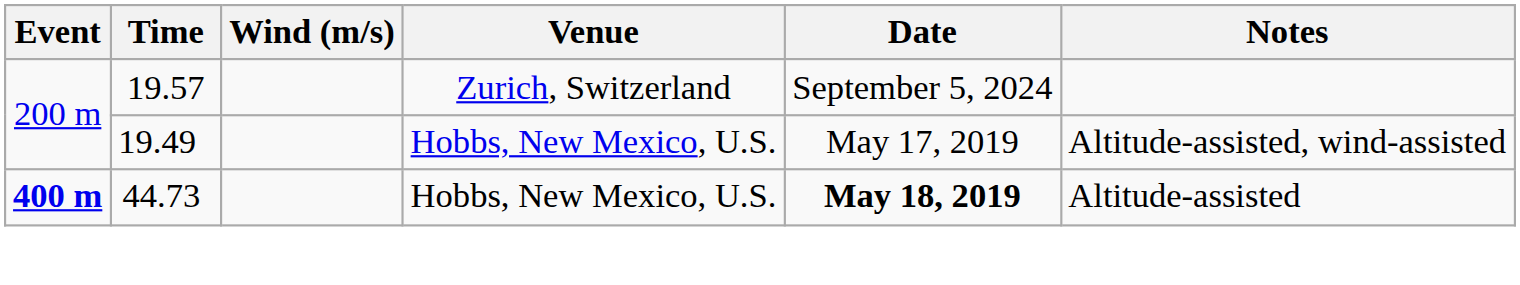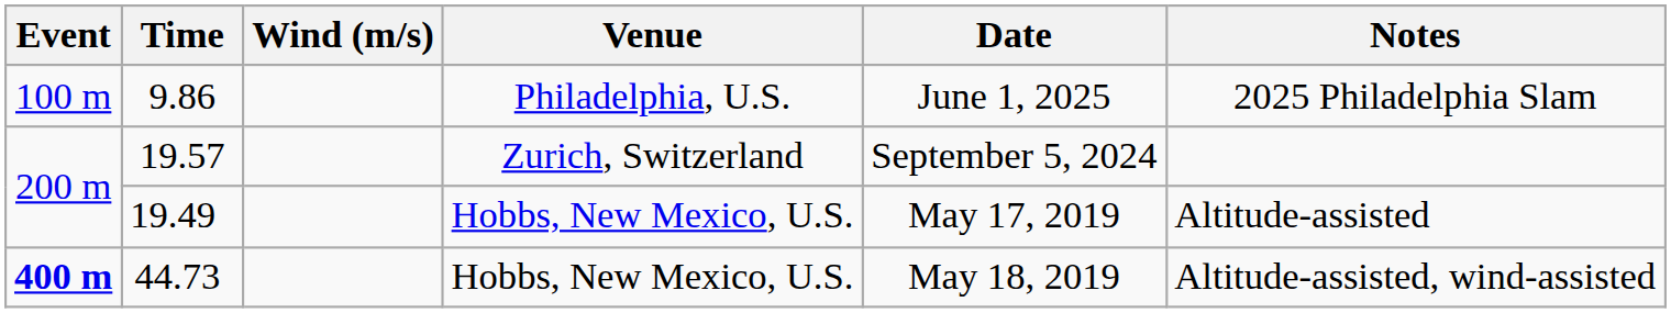 <table class=wikitable style=text-align:center>
 <tr>
 <th>Event</th>
 <th>Time</th>
 <th>Wind (m/s)</th>
 <th>Venue</th>
 <th>Date</th>
 <th>Notes</th>
+</tr>
+<tr>
+<td><a href='#'>100 m</a></td>
+<td>9.86</td>
+<td></td>
+<td><a href='#'>Philadelphia</a>, U.S.</td>
+<td>June 1, 2025</td>
+<td>2025 Philadelphia Slam</td>
 </tr>
 <tr>
 <td rowspan=2><a href='#'>200 m</a></td>
 <td>19.57</td>
 <td></td>
 <td><a href='#'>Zurich</a>, Switzerland</td>
 <td>September 5, 2024</td>
 <td></td>
 </tr>
 <tr>
 <td>19.49  </td>
 <td></td>
 <td><a href='#'>Hobbs, New Mexico</a>, U.S.</td>
 <td>May 17, 2019</td>
-<td align=left>Altitude-assisted, wind-assisted</td>
+<td align=left>Altitude-assisted</td>
 </tr>
 <tr>
 <td><strong><a href='#'>400 m</a></strong></td>
 <td>44.73 </td>
 <td></td>
 <td>Hobbs, New Mexico, U.S.</td>
-<td><strong>May 18, 2019</strong></td>
-<td align=left>Altitude-assisted</td>
+<td>May 18, 2019</td>
+<td align=left>Altitude-assisted, wind-assisted</td>
 </tr>
 </table>
